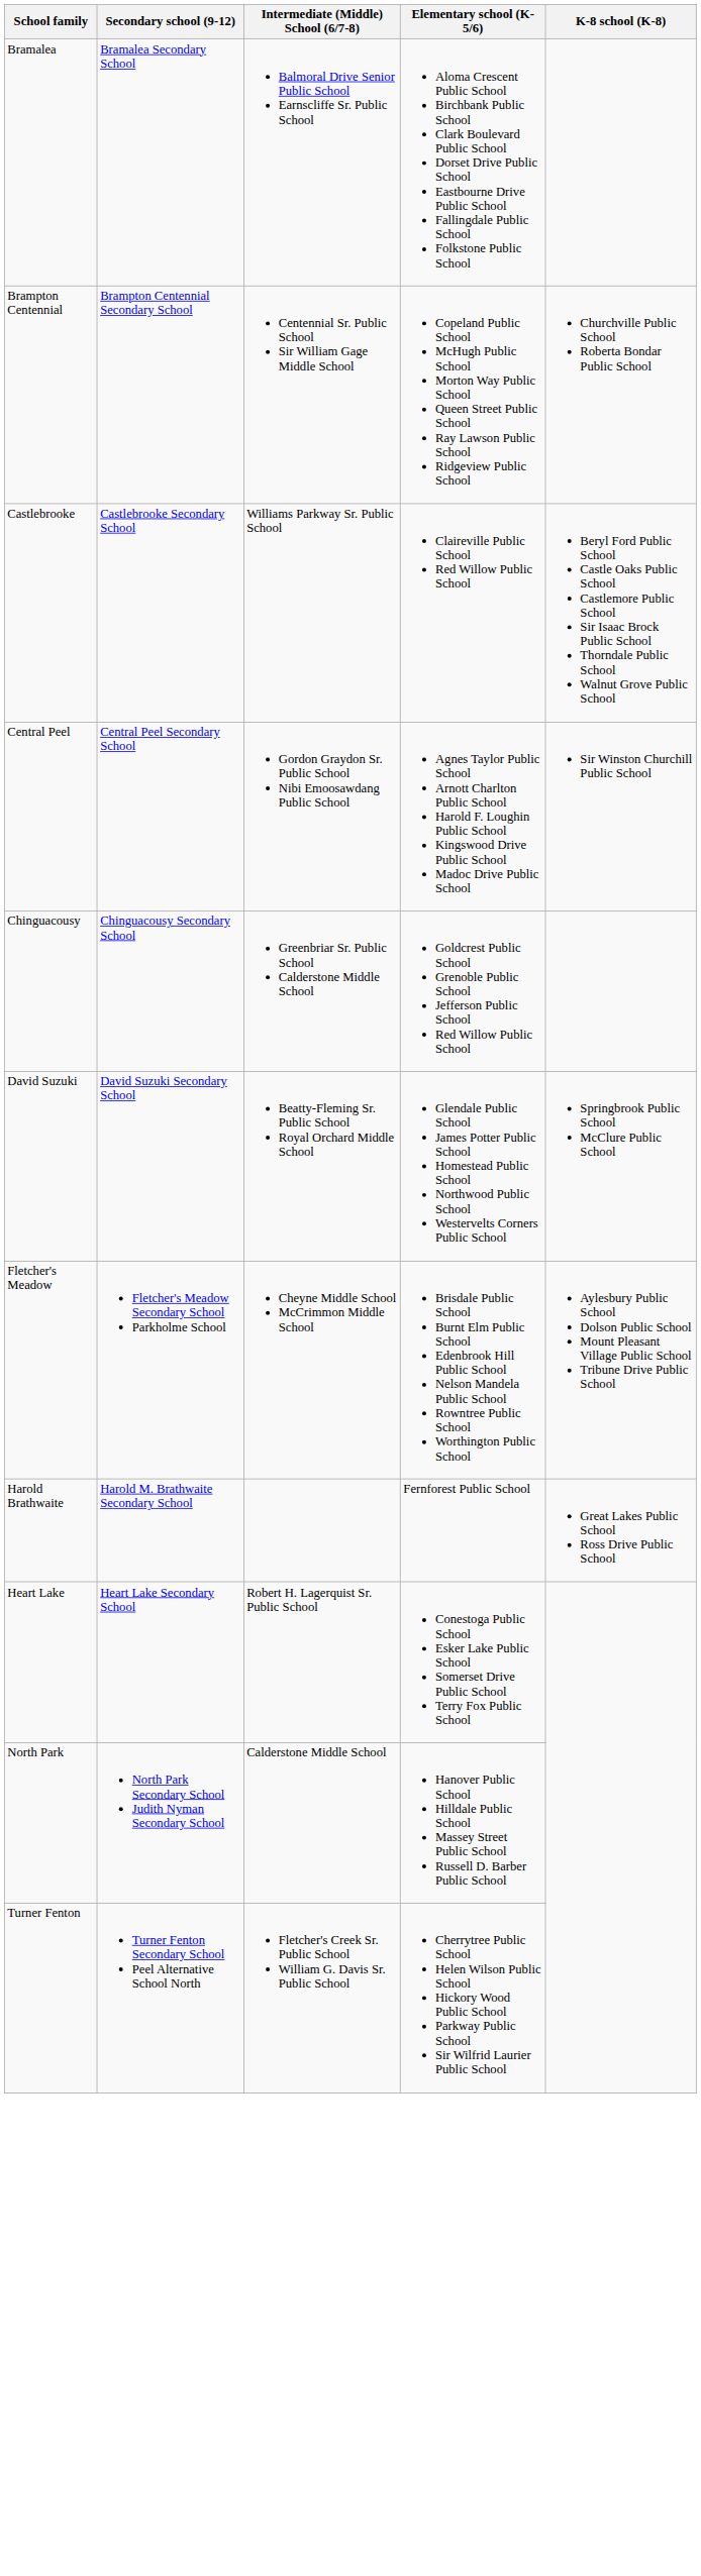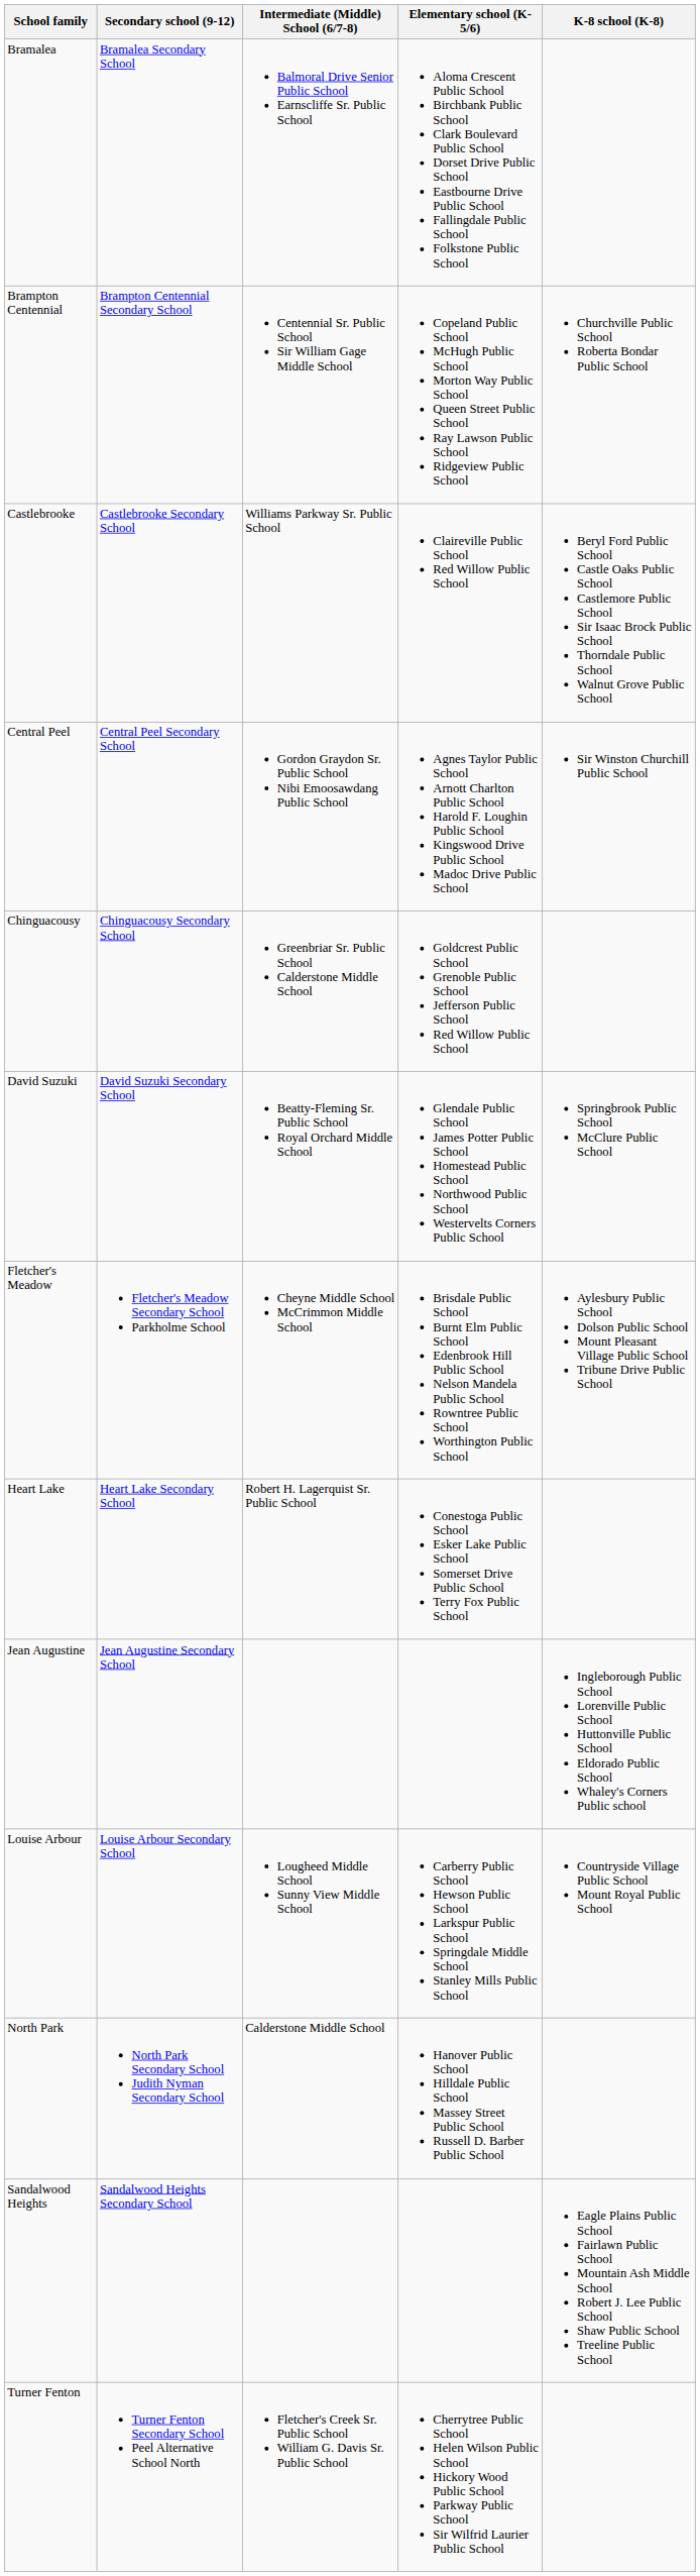 <table class="wikitable">
 <tr>
 <th>School family</th>
 <th>Secondary school  (9-12)</th>
 <th>Intermediate (Middle) School (6/7-8)</th>
 <th>Elementary school (K-5/6)</th>
 <th>K-8 school (K-8)</th>
 </tr>
 <tr valign="top">
 <td>Bramalea</td>
 <td><a href='#'>Bramalea Secondary School</a></td>
 <td><br><ul><li><a href='#'>Balmoral Drive Senior Public School</a></li><li>Earnscliffe Sr. Public School</li></ul></td>
 <td><br><ul><li>Aloma Crescent Public School</li><li>Birchbank Public School</li><li>Clark Boulevard Public School</li><li>Dorset Drive Public School</li><li>Eastbourne Drive Public School</li><li>Fallingdale Public School</li><li>Folkstone Public School</li></ul></td>
 <td></td>
 </tr>
 <tr valign="top">
 <td>Brampton Centennial</td>
 <td><a href='#'>Brampton Centennial Secondary School</a></td>
 <td><br><ul><li>Centennial Sr. Public School</li><li>Sir William Gage Middle School</li></ul></td>
 <td><br><ul><li>Copeland Public School</li><li>McHugh Public School</li><li>Morton Way Public School</li><li>Queen Street Public School</li><li>Ray Lawson Public School</li><li>Ridgeview Public School</li></ul></td>
 <td><br><ul><li>Churchville Public School</li><li>Roberta Bondar Public School</li></ul></td>
 </tr>
 <tr valign="top">
 <td>Castlebrooke</td>
 <td><a href='#'>Castlebrooke Secondary School</a></td>
 <td>Williams Parkway Sr. Public School</td>
 <td><br><ul><li>Claireville Public School</li><li>Red Willow Public School</li></ul></td>
 <td><br><ul><li>Beryl Ford Public School</li><li>Castle Oaks Public School</li><li>Castlemore Public School</li><li>Sir Isaac Brock Public School</li><li>Thorndale Public School</li><li>Walnut Grove Public School</li></ul></td>
 </tr>
 <tr valign="top">
 <td>Central Peel</td>
 <td><a href='#'>Central Peel Secondary School</a></td>
 <td><br><ul><li>Gordon Graydon Sr. Public School</li><li>Nibi Emoosawdang Public School</li></ul></td>
 <td><br><ul><li>Agnes Taylor Public School</li><li>Arnott Charlton Public School</li><li>Harold F. Loughin Public School</li><li>Kingswood Drive Public School</li><li>Madoc Drive Public School</li></ul></td>
 <td><br><ul><li>Sir Winston Churchill Public School</li></ul></td>
 </tr>
 <tr valign="top">
 <td>Chinguacousy</td>
 <td><a href='#'>Chinguacousy Secondary School</a></td>
 <td><br><ul><li>Greenbriar Sr. Public School</li><li>Calderstone Middle School</li></ul></td>
 <td><br><ul><li>Goldcrest Public School</li><li>Grenoble Public School</li><li>Jefferson Public School</li><li>Red Willow Public School</li></ul></td>
 </tr>
 <tr valign="top">
 <td>David Suzuki</td>
 <td><a href='#'>David Suzuki Secondary School</a></td>
 <td><br><ul><li>Beatty-Fleming Sr. Public School</li><li>Royal Orchard Middle School</li></ul></td>
 <td><br><ul><li>Glendale Public School</li><li>James Potter Public School</li><li>Homestead Public School</li><li>Northwood Public School</li><li>Westervelts Corners Public School</li></ul></td>
 <td><br><ul><li>Springbrook Public School</li><li>McClure Public School</li></ul></td>
 </tr>
 <tr valign="top">
 <td>Fletcher's Meadow</td>
 <td><br><ul><li><a href='#'>Fletcher's Meadow Secondary School</a></li><li>Parkholme School</li></ul></td>
 <td><br><ul><li>Cheyne Middle School</li><li>McCrimmon Middle School</li></ul></td>
 <td><br><ul><li>Brisdale Public School</li><li>Burnt Elm Public School</li><li>Edenbrook Hill Public School</li><li>Nelson Mandela Public School</li><li>Rowntree Public School</li><li>Worthington Public School</li></ul></td>
 <td><br><ul><li>Aylesbury Public School</li><li>Dolson Public School</li><li>Mount Pleasant Village Public School</li><li>Tribune Drive Public School</li></ul></td>
 </tr>
 <tr valign="top">
-<td>Harold Brathwaite</td>
-<td><a href='#'>Harold M. Brathwaite Secondary School</a></td>
-<td></td>
-<td>Fernforest Public School</td>
-<td><br><ul><li>Great Lakes Public School</li><li>Ross Drive Public School</li></ul></td>
-</tr>
-<tr valign="top">
 <td>Heart Lake</td>
 <td><a href='#'>Heart Lake Secondary School</a></td>
 <td>Robert H. Lagerquist Sr. Public School</td>
 <td><br><ul><li>Conestoga Public School</li><li>Esker Lake Public School</li><li>Somerset Drive Public School</li><li>Terry Fox Public School</li></ul></td>
+</tr>
+<tr valign="top">
+<td>Jean Augustine</td>
+<td><a href='#'>Jean Augustine Secondary School</a></td>
+<td></td>
+<td></td>
+<td><br><ul><li>Ingleborough Public School</li><li>Lorenville Public School</li><li>Huttonville Public School</li><li>Eldorado Public School</li><li>Whaley's Corners Public school</li></ul></td>
+</tr>
+<tr valign="top">
+<td>Louise Arbour</td>
+<td><a href='#'>Louise Arbour Secondary School</a></td>
+<td><br><ul><li>Lougheed Middle School</li><li>Sunny View Middle School</li></ul></td>
+<td><br><ul><li>Carberry Public School</li><li>Hewson Public School</li><li>Larkspur Public School</li><li>Springdale Middle School</li><li>Stanley Mills Public School</li></ul></td>
+<td><br><ul><li>Countryside Village Public School</li><li>Mount Royal Public School</li></ul></td>
 </tr>
 <tr valign="top">
 <td>North Park</td>
 <td><br><ul><li><a href='#'>North Park Secondary School</a></li><li><a href='#'>Judith Nyman Secondary School</a></li></ul></td>
 <td>Calderstone Middle School</td>
 <td><br><ul><li>Hanover Public School</li><li>Hilldale Public School</li><li>Massey Street Public School</li><li>Russell D. Barber Public School</li></ul></td>
 </tr>
 <tr valign="top">
+<td>Sandalwood Heights</td>
+<td><a href='#'>Sandalwood Heights Secondary School</a></td>
+<td></td>
+<td></td>
+<td><br><ul><li>Eagle Plains Public School</li><li>Fairlawn Public School</li><li>Mountain Ash Middle School</li><li>Robert J. Lee Public School</li><li>Shaw Public School</li><li>Treeline Public School</li></ul></td>
+</tr>
+<tr valign="top">
 <td>Turner Fenton</td>
 <td><br><ul><li><a href='#'>Turner Fenton Secondary School</a></li><li>Peel Alternative School North</li></ul></td>
 <td><br><ul><li>Fletcher's Creek Sr. Public School</li><li>William G. Davis Sr. Public School</li></ul></td>
 <td><br><ul><li>Cherrytree Public School</li><li>Helen Wilson Public School</li><li>Hickory Wood Public School</li><li>Parkway Public School</li><li>Sir Wilfrid Laurier Public School</li></ul></td>
 </tr>
 </table>
